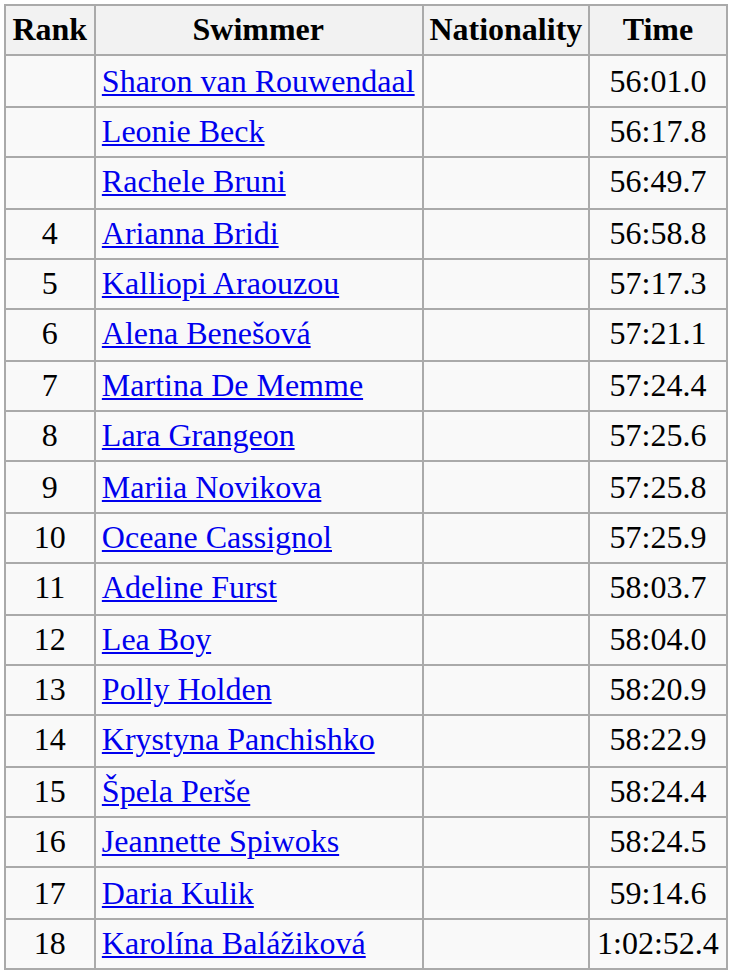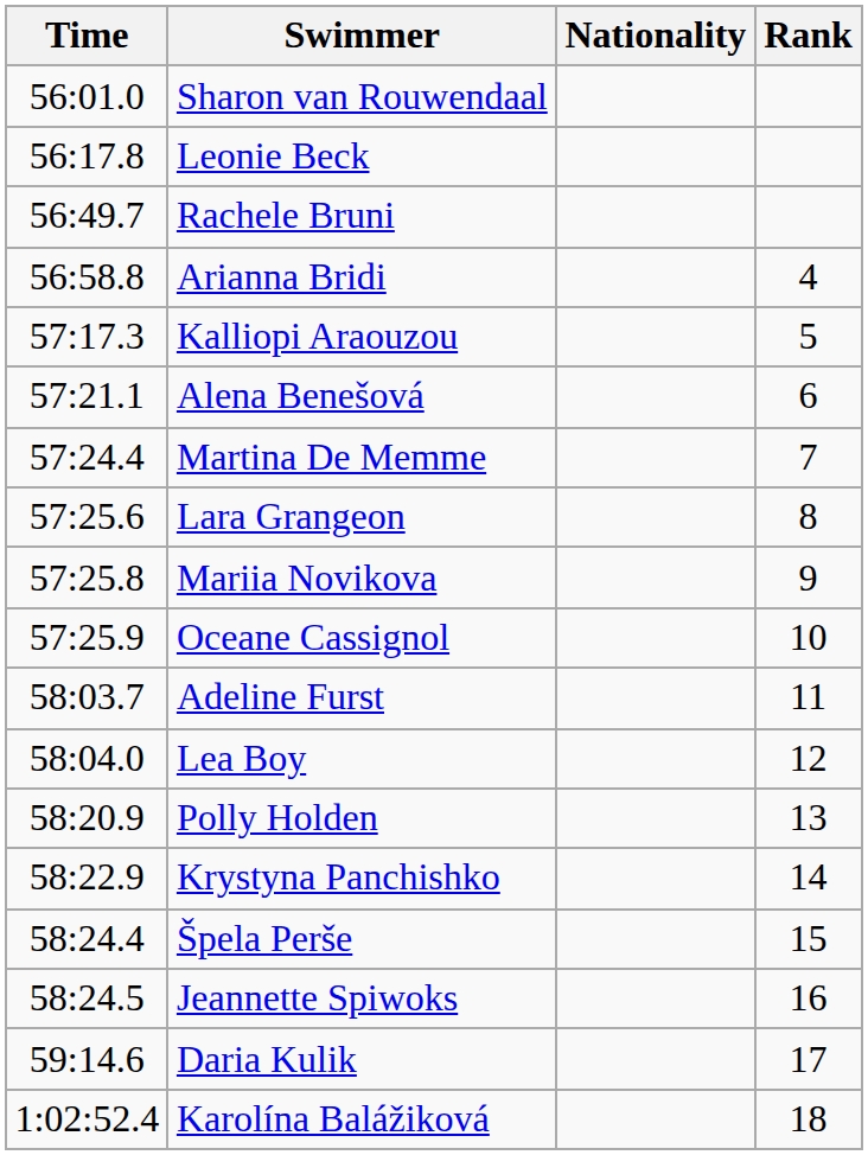 <table class="wikitable sortable" border="1" style="text-align:center">
 <tr>
-<th>Rank</th>
+<th>Time</th>
 <th>Swimmer</th>
 <th>Nationality</th>
-<th>Time</th>
+<th>Rank</th>
 </tr>
 <tr>
-<td></td>
+<td>56:01.0</td>
 <td align=left><a href='#'>Sharon van Rouwendaal</a></td>
 <td align=left></td>
-<td>56:01.0</td>
+<td></td>
 </tr>
 <tr>
-<td></td>
+<td>56:17.8</td>
 <td align=left><a href='#'>Leonie Beck</a></td>
 <td align=left></td>
-<td>56:17.8</td>
+<td></td>
 </tr>
 <tr>
-<td></td>
+<td>56:49.7</td>
 <td align=left><a href='#'>Rachele Bruni</a></td>
 <td align=left></td>
-<td>56:49.7</td>
+<td></td>
 </tr>
 <tr>
-<td>4</td>
+<td>56:58.8</td>
 <td align=left><a href='#'>Arianna Bridi</a></td>
 <td align=left></td>
-<td>56:58.8</td>
+<td>4</td>
 </tr>
 <tr>
-<td>5</td>
+<td>57:17.3</td>
 <td align=left><a href='#'>Kalliopi Araouzou</a></td>
 <td align=left></td>
-<td>57:17.3</td>
+<td>5</td>
 </tr>
 <tr>
-<td>6</td>
+<td>57:21.1</td>
 <td align=left><a href='#'>Alena Benešová</a></td>
 <td align=left></td>
-<td>57:21.1</td>
+<td>6</td>
 </tr>
 <tr>
-<td>7</td>
+<td>57:24.4</td>
 <td align=left><a href='#'>Martina De Memme</a></td>
 <td align=left></td>
-<td>57:24.4</td>
+<td>7</td>
 </tr>
 <tr>
-<td>8</td>
+<td>57:25.6</td>
 <td align=left><a href='#'>Lara Grangeon</a></td>
 <td align=left></td>
-<td>57:25.6</td>
+<td>8</td>
 </tr>
 <tr>
-<td>9</td>
+<td>57:25.8</td>
 <td align=left><a href='#'>Mariia Novikova</a></td>
 <td align=left></td>
-<td>57:25.8</td>
+<td>9</td>
 </tr>
 <tr>
-<td>10</td>
+<td>57:25.9</td>
 <td align=left><a href='#'>Oceane Cassignol</a></td>
 <td align=left></td>
-<td>57:25.9</td>
+<td>10</td>
 </tr>
 <tr>
-<td>11</td>
+<td>58:03.7</td>
 <td align=left><a href='#'>Adeline Furst</a></td>
 <td align=left></td>
-<td>58:03.7</td>
+<td>11</td>
 </tr>
 <tr>
-<td>12</td>
+<td>58:04.0</td>
 <td align=left><a href='#'>Lea Boy</a></td>
 <td align=left></td>
-<td>58:04.0</td>
+<td>12</td>
 </tr>
 <tr>
-<td>13</td>
+<td>58:20.9</td>
 <td align=left><a href='#'>Polly Holden</a></td>
 <td align=left></td>
-<td>58:20.9</td>
+<td>13</td>
 </tr>
 <tr>
-<td>14</td>
+<td>58:22.9</td>
 <td align=left><a href='#'>Krystyna Panchishko</a></td>
 <td align=left></td>
-<td>58:22.9</td>
+<td>14</td>
 </tr>
 <tr>
-<td>15</td>
+<td>58:24.4</td>
 <td align=left><a href='#'>Špela Perše</a></td>
 <td align=left></td>
-<td>58:24.4</td>
+<td>15</td>
 </tr>
 <tr>
-<td>16</td>
+<td>58:24.5</td>
 <td align=left><a href='#'>Jeannette Spiwoks</a></td>
 <td align=left></td>
-<td>58:24.5</td>
+<td>16</td>
 </tr>
 <tr>
-<td>17</td>
+<td>59:14.6</td>
 <td align=left><a href='#'>Daria Kulik</a></td>
 <td align=left></td>
-<td>59:14.6</td>
+<td>17</td>
 </tr>
 <tr>
-<td>18</td>
+<td>1:02:52.4</td>
 <td align=left><a href='#'>Karolína Balážiková</a></td>
 <td align=left></td>
-<td>1:02:52.4</td>
+<td>18</td>
 </tr>
 </table>
